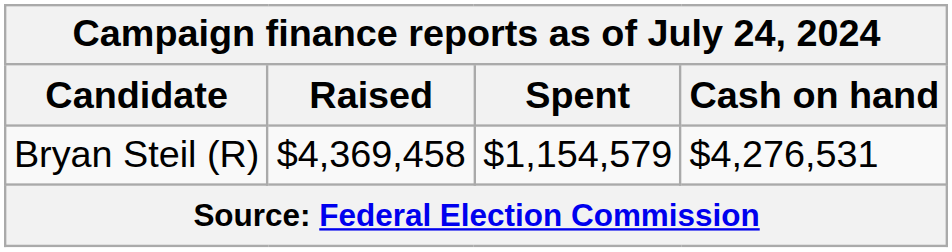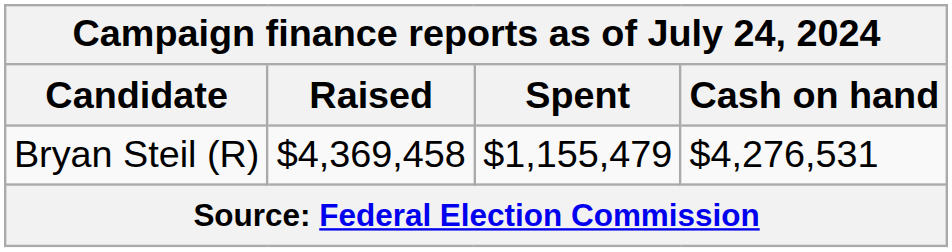 <table class="wikitable sortable">
 <tr>
 <th colspan=4>Campaign finance reports as of July 24, 2024</th>
 </tr>
 <tr style="text-align:center;">
 <th>Candidate</th>
 <th>Raised</th>
 <th>Spent</th>
 <th>Cash on hand</th>
 </tr>
 <tr>
 <td>Bryan Steil (R)</td>
 <td>$4,369,458</td>
-<td>$1,154,579</td>
+<td>$1,155,479</td>
 <td>$4,276,531</td>
 </tr>
 <tr>
 <th colspan="4"><small>Source: <a href='#'>Federal Election Commission</a></small></th>
 </tr>
 </table>
